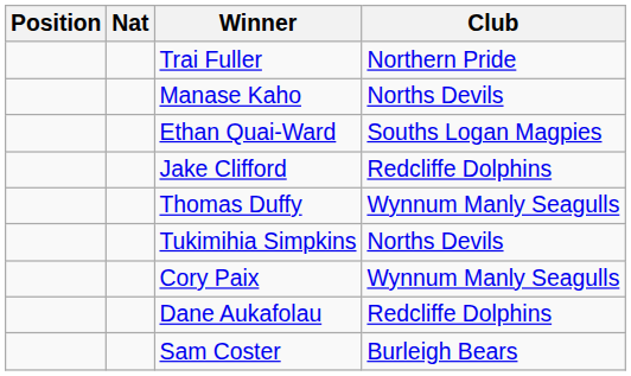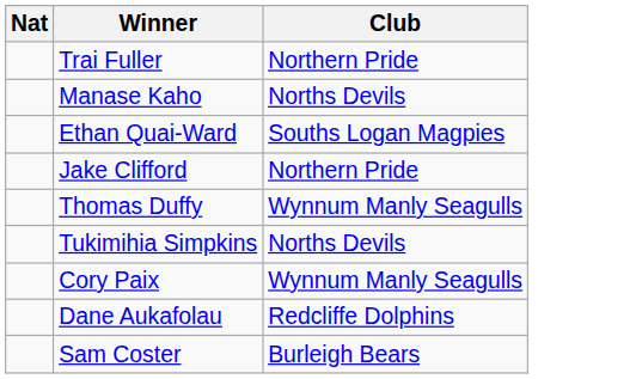 <table class="wikitable">
 <tr>
-<th>Position</th>
 <th>Nat</th>
 <th>Winner</th>
 <th>Club</th>
 </tr>
 <tr>
 <td></td>
-<td></td>
 <td><a href='#'>Trai Fuller</a></td>
 <td><a href='#'>Northern Pride</a></td>
 </tr>
 <tr>
-<td></td>
 <td></td>
 <td><a href='#'>Manase Kaho</a></td>
 <td><a href='#'>Norths Devils</a></td>
 </tr>
 <tr>
 <td></td>
-<td></td>
 <td><a href='#'>Ethan Quai-Ward</a></td>
 <td><a href='#'>Souths Logan Magpies</a></td>
 </tr>
 <tr>
 <td></td>
-<td></td>
 <td><a href='#'>Jake Clifford</a></td>
-<td><a href='#'>Redcliffe Dolphins</a></td>
+<td><a href='#'>Northern Pride</a></td>
 </tr>
 <tr>
-<td></td>
 <td></td>
 <td><a href='#'>Thomas Duffy</a></td>
 <td><a href='#'>Wynnum Manly Seagulls</a></td>
 </tr>
 <tr>
 <td></td>
-<td></td>
 <td><a href='#'>Tukimihia Simpkins</a></td>
 <td><a href='#'>Norths Devils</a></td>
 </tr>
 <tr>
-<td></td>
 <td></td>
 <td><a href='#'>Cory Paix</a></td>
 <td><a href='#'>Wynnum Manly Seagulls</a></td>
 </tr>
 <tr>
 <td></td>
-<td></td>
 <td><a href='#'>Dane Aukafolau</a></td>
 <td><a href='#'>Redcliffe Dolphins</a></td>
 </tr>
 <tr>
 <td></td>
-<td></td>
 <td><a href='#'>Sam Coster</a></td>
 <td><a href='#'>Burleigh Bears</a></td>
 </tr>
 </table>
